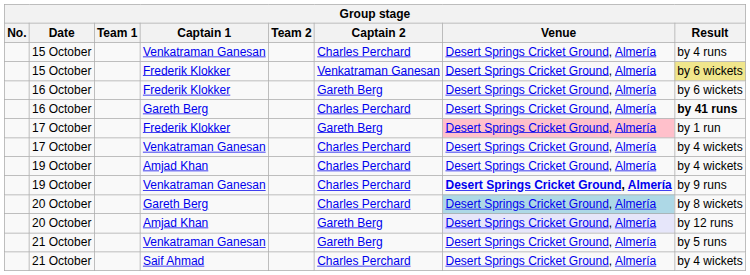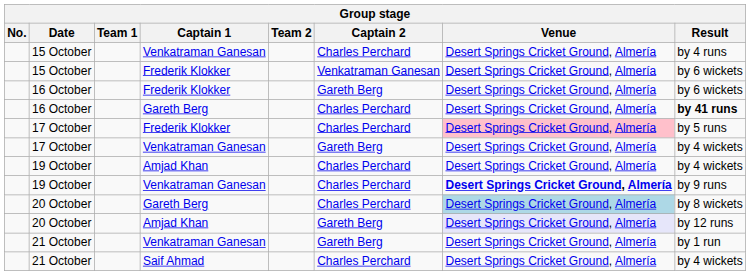 <table class="wikitable">
 <tr>
 <th colspan="9">Group stage</th>
 </tr>
 <tr>
 <th>No.</th>
 <th>Date</th>
 <th>Team 1</th>
 <th>Captain 1</th>
 <th>Team 2</th>
 <th>Captain 2</th>
 <th>Venue</th>
 <th>Result</th>
 </tr>
 <tr>
 <td></td>
 <td>15 October</td>
 <td></td>
 <td><a href='#'>Venkatraman Ganesan</a></td>
 <td></td>
 <td><a href='#'>Charles Perchard</a></td>
 <td><a href='#'>Desert Springs Cricket Ground</a>, <a href='#'>Almería</a></td>
 <td> by 4 runs</td>
 </tr>
 <tr>
 <td></td>
 <td>15 October</td>
 <td></td>
 <td><a href='#'>Frederik Klokker</a></td>
 <td></td>
 <td><a href='#'>Venkatraman Ganesan</a></td>
 <td><a href='#'>Desert Springs Cricket Ground</a>, <a href='#'>Almería</a></td>
-<td style="background: khaki;"> by 6 wickets</td>
+<td> by 6 wickets</td>
 </tr>
 <tr>
 <td></td>
 <td>16 October</td>
 <td></td>
 <td><a href='#'>Frederik Klokker</a></td>
 <td></td>
 <td><a href='#'>Gareth Berg</a></td>
 <td><a href='#'>Desert Springs Cricket Ground</a>, <a href='#'>Almería</a></td>
 <td> by 6 wickets</td>
 </tr>
 <tr>
 <td></td>
 <td>16 October</td>
 <td></td>
 <td><a href='#'>Gareth Berg</a></td>
 <td></td>
 <td><a href='#'>Charles Perchard</a></td>
 <td><a href='#'>Desert Springs Cricket Ground</a>, <a href='#'>Almería</a></td>
 <td><strong> by 41 runs</strong></td>
 </tr>
 <tr>
 <td></td>
 <td>17 October</td>
 <td></td>
 <td><a href='#'>Frederik Klokker</a></td>
 <td></td>
-<td><a href='#'>Gareth Berg</a></td>
+<td><a href='#'>Charles Perchard</a></td>
 <td style="background: pink;"><a href='#'>Desert Springs Cricket Ground</a>, <a href='#'>Almería</a></td>
-<td> by 1 run</td>
+<td> by 5 runs</td>
 </tr>
 <tr>
 <td></td>
 <td>17 October</td>
 <td></td>
 <td><a href='#'>Venkatraman Ganesan</a></td>
 <td></td>
-<td><a href='#'>Charles Perchard</a></td>
+<td><a href='#'>Gareth Berg</a></td>
 <td><a href='#'>Desert Springs Cricket Ground</a>, <a href='#'>Almería</a></td>
 <td> by 4 wickets</td>
 </tr>
 <tr>
 <td></td>
 <td>19 October</td>
 <td></td>
 <td><a href='#'>Amjad Khan</a></td>
 <td></td>
 <td><a href='#'>Charles Perchard</a></td>
 <td><a href='#'>Desert Springs Cricket Ground</a>, <a href='#'>Almería</a></td>
 <td> by 4 wickets</td>
 </tr>
 <tr>
 <td></td>
 <td>19 October</td>
 <td></td>
 <td><a href='#'>Venkatraman Ganesan</a></td>
 <td></td>
 <td><a href='#'>Charles Perchard</a></td>
 <td><strong><a href='#'>Desert Springs Cricket Ground</a>, <a href='#'>Almería</a></strong></td>
 <td> by 9 runs</td>
 </tr>
 <tr>
 <td></td>
 <td>20 October</td>
 <td></td>
 <td><a href='#'>Gareth Berg</a></td>
 <td></td>
 <td><a href='#'>Charles Perchard</a></td>
 <td style="background: lightblue;"><a href='#'>Desert Springs Cricket Ground</a>, <a href='#'>Almería</a></td>
 <td> by 8 wickets</td>
 </tr>
 <tr>
 <td></td>
 <td>20 October</td>
 <td></td>
 <td><a href='#'>Amjad Khan</a></td>
 <td></td>
 <td><a href='#'>Gareth Berg</a></td>
 <td style="background: lavender;"><a href='#'>Desert Springs Cricket Ground</a>, <a href='#'>Almería</a></td>
 <td> by 12 runs</td>
 </tr>
 <tr>
 <td></td>
 <td>21 October</td>
 <td></td>
 <td><a href='#'>Venkatraman Ganesan</a></td>
 <td></td>
 <td><a href='#'>Gareth Berg</a></td>
 <td><a href='#'>Desert Springs Cricket Ground</a>, <a href='#'>Almería</a></td>
-<td> by 5 runs</td>
+<td> by 1 run</td>
 </tr>
 <tr>
 <td></td>
 <td>21 October</td>
 <td></td>
 <td><a href='#'>Saif Ahmad</a></td>
 <td></td>
 <td><a href='#'>Charles Perchard</a></td>
 <td><a href='#'>Desert Springs Cricket Ground</a>, <a href='#'>Almería</a></td>
 <td> by 4 wickets</td>
 </tr>
 </table>
